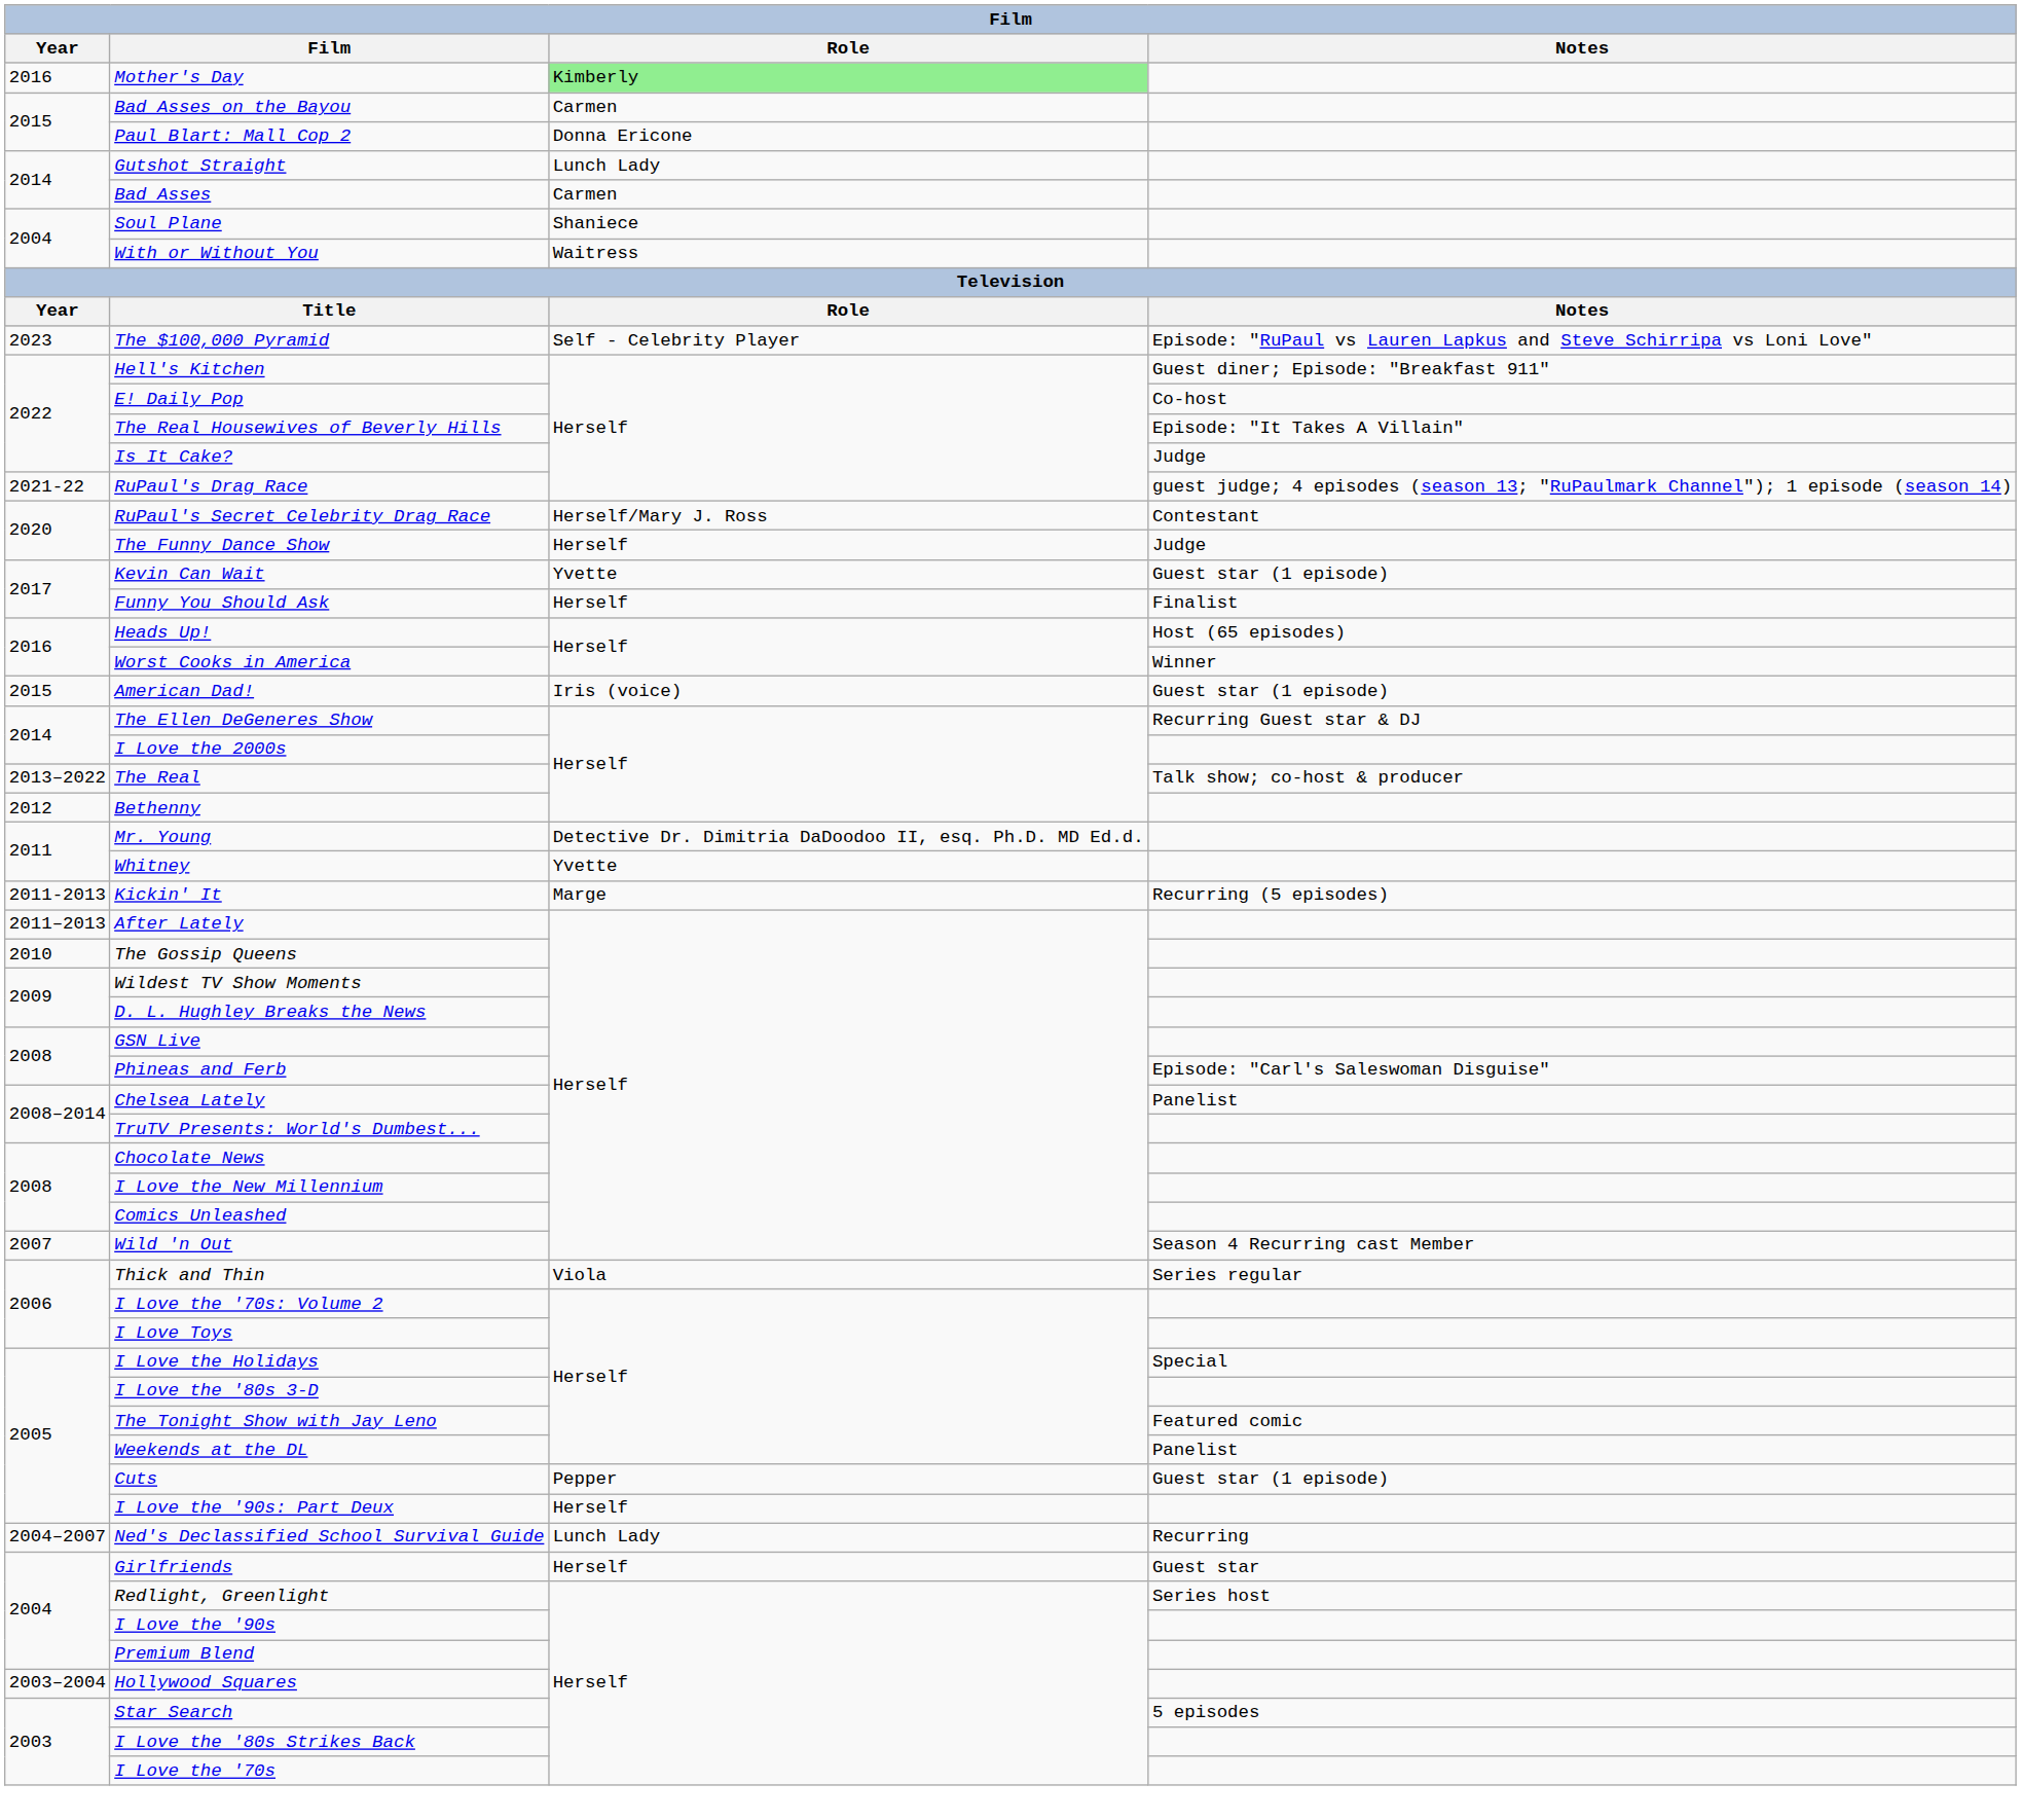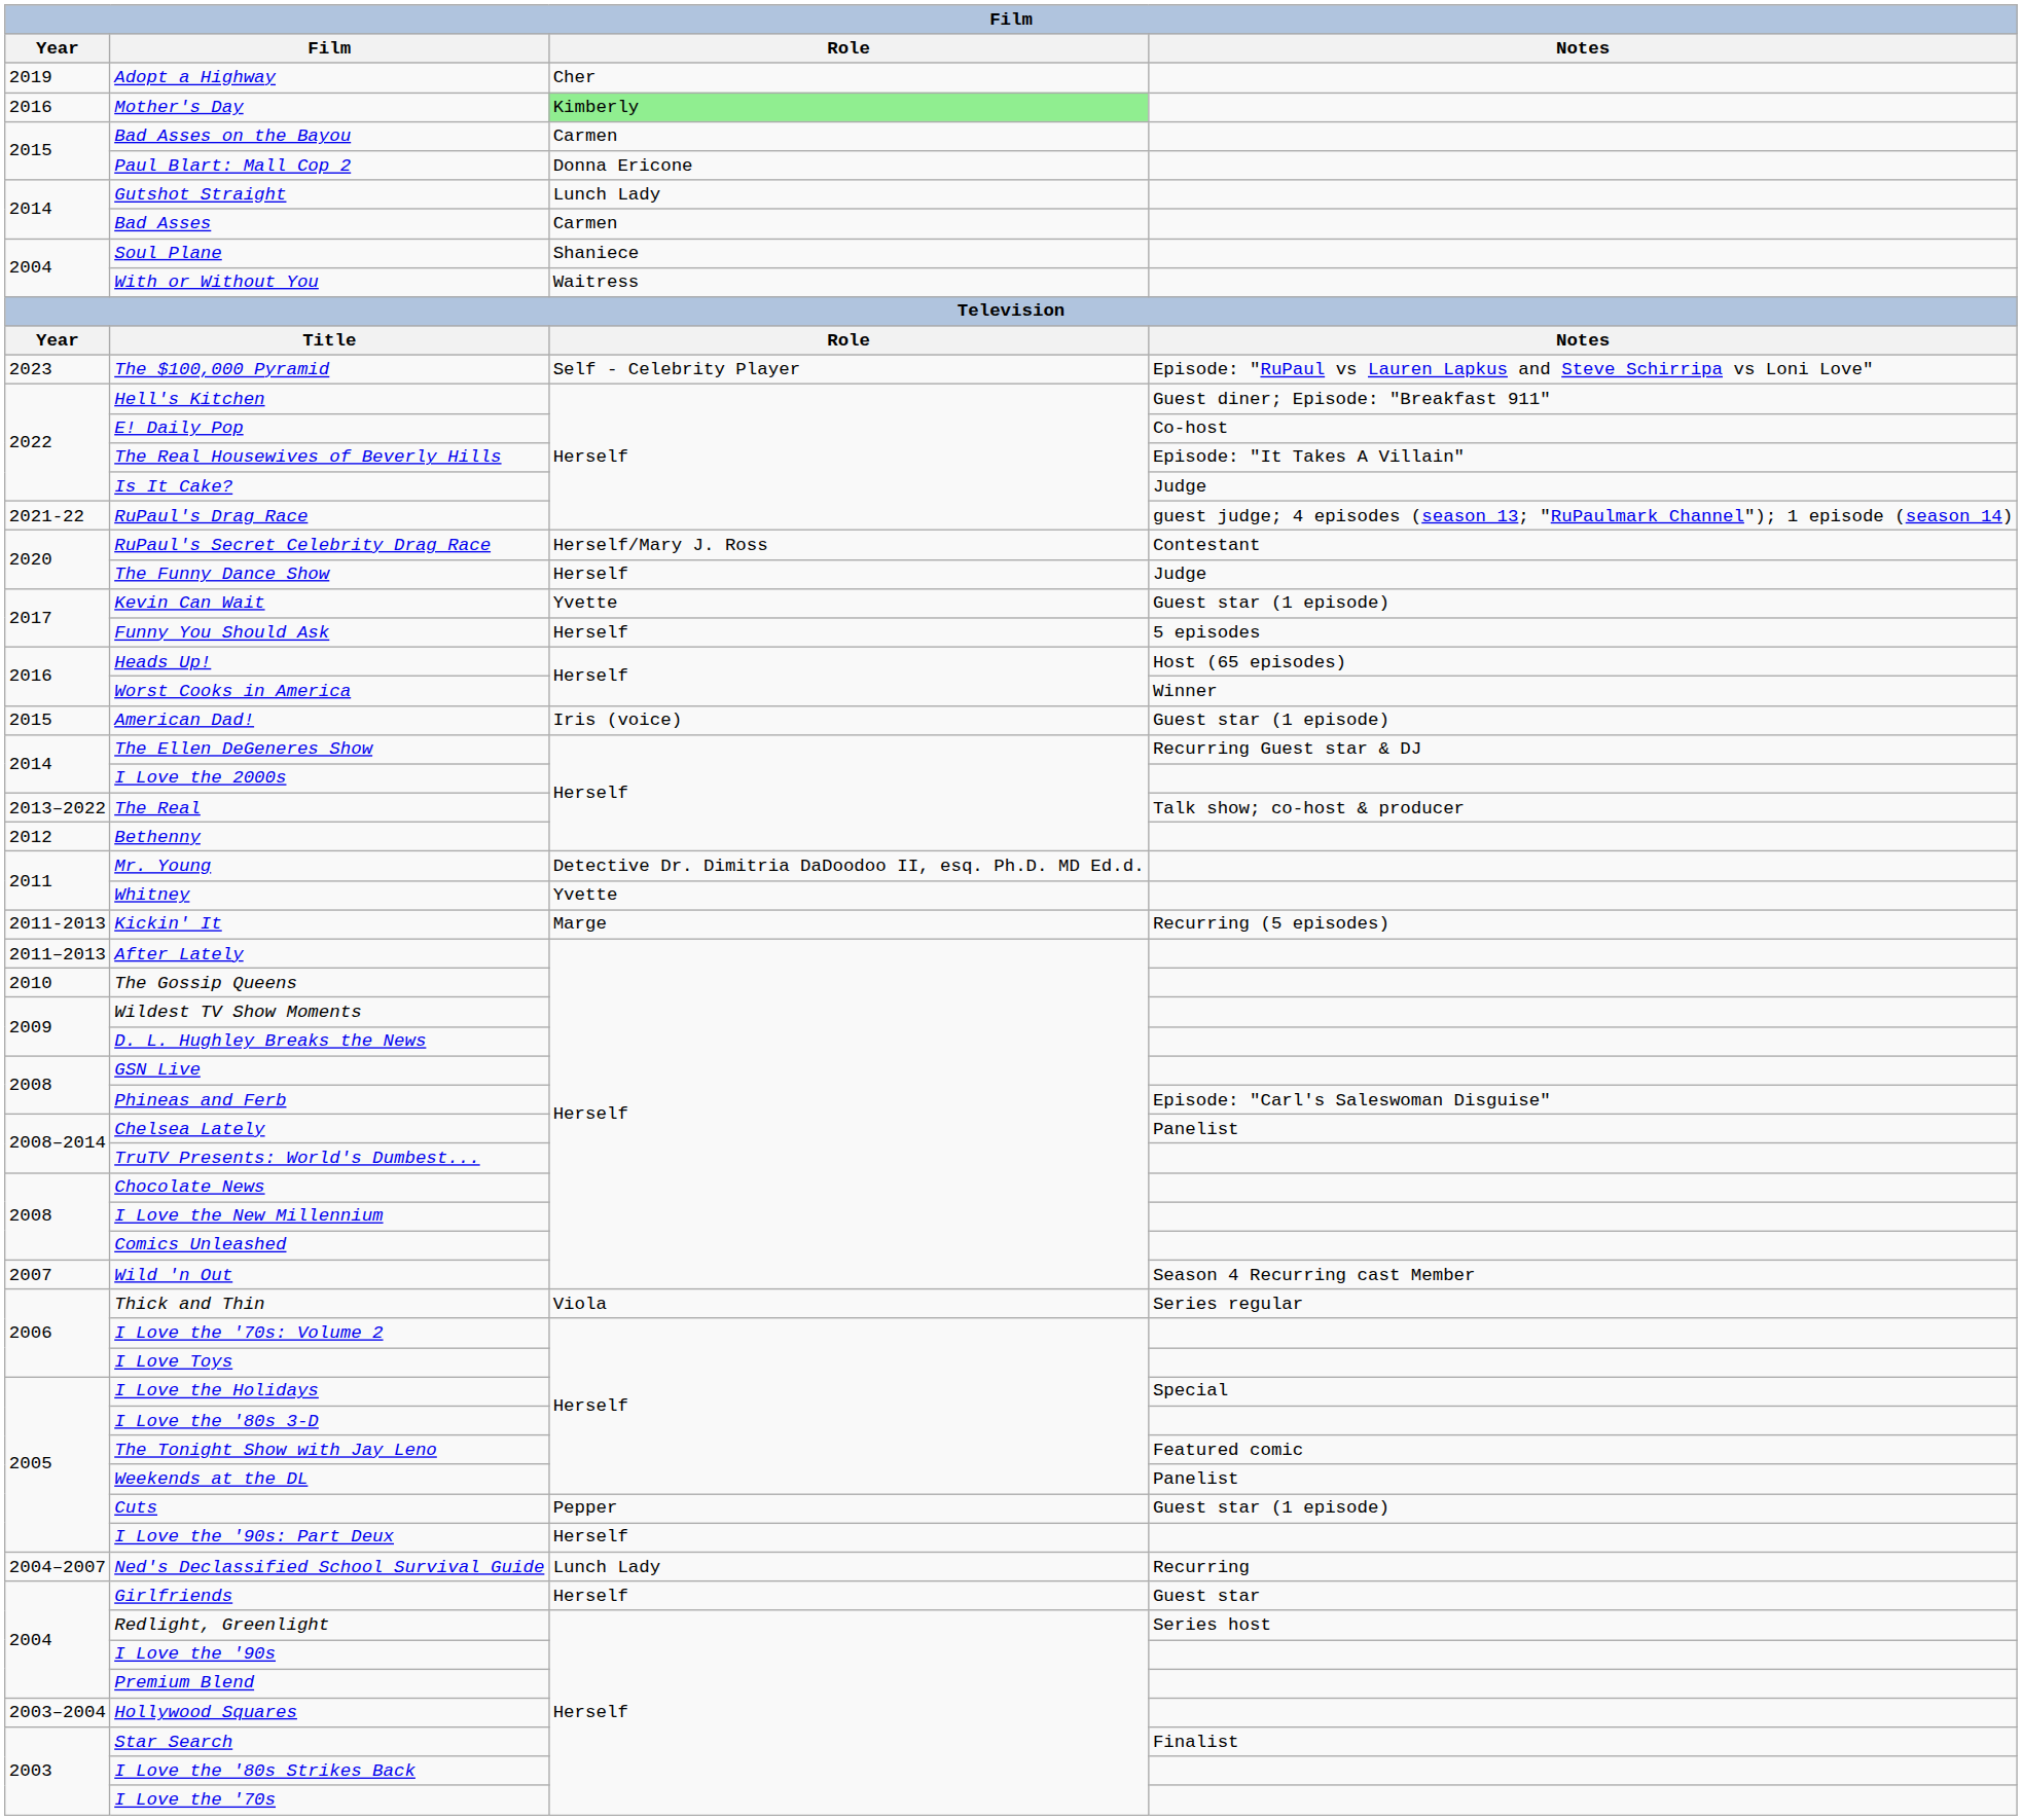 <table class="wikitable">
 <tr style="background:#ccc; text-align:center;">
 <th colspan="4" style="background: LightSteelBlue;">Film</th>
 </tr>
 <tr style="background:#ccc; text-align:center;">
 <th>Year</th>
 <th>Film</th>
 <th>Role</th>
 <th>Notes</th>
+</tr>
+<tr>
+<td>2019</td>
+<td><em><a href='#'>Adopt a Highway</a></em></td>
+<td>Cher</td>
+<td rowspan=1></td>
 </tr>
 <tr>
 <td>2016</td>
 <td><em><a href='#'>Mother's Day</a></em></td>
 <td style="background: lightgreen;">Kimberly</td>
 <td rowspan=1></td>
 </tr>
 <tr>
 <td rowspan=2>2015</td>
 <td><em><a href='#'>Bad Asses on the Bayou</a></em></td>
 <td>Carmen</td>
 <td rowspan=1></td>
 </tr>
 <tr>
 <td><em><a href='#'>Paul Blart: Mall Cop 2</a></em></td>
 <td>Donna Ericone</td>
 <td rowspan=1></td>
 </tr>
 <tr>
 <td rowspan=2>2014</td>
 <td><em><a href='#'>Gutshot Straight</a></em></td>
 <td>Lunch Lady</td>
 <td rowspan=1></td>
 </tr>
 <tr>
 <td><em><a href='#'>Bad Asses</a></em></td>
 <td>Carmen</td>
 <td rowspan=1></td>
 </tr>
 <tr>
 <td rowspan=2>2004</td>
 <td><em><a href='#'>Soul Plane</a></em></td>
 <td>Shaniece</td>
 <td rowspan=1></td>
 </tr>
 <tr>
 <td><em><a href='#'>With or Without You</a></em></td>
 <td>Waitress</td>
 <td rowspan=1></td>
 </tr>
 <tr style="background:#ccc; text-align:center;">
 <th colspan="4" style="background: LightSteelBlue;">Television</th>
 </tr>
 <tr style="background:#ccc; text-align:center;">
 <th>Year</th>
 <th>Title</th>
 <th>Role</th>
 <th>Notes</th>
 </tr>
 <tr>
 <td>2023</td>
 <td><em><a href='#'>The $100,000 Pyramid</a></em></td>
 <td>Self - Celebrity Player</td>
 <td>Episode: "<a href='#'>RuPaul</a> vs <a href='#'>Lauren Lapkus</a> and <a href='#'>Steve Schirripa</a> vs Loni Love"</td>
 </tr>
 <tr>
 <td rowspan=4>2022</td>
 <td><em><a href='#'>Hell's Kitchen</a></em></td>
 <td rowspan=5>Herself</td>
 <td>Guest diner; Episode: "Breakfast 911"</td>
 </tr>
 <tr>
 <td><em><a href='#'>E! Daily Pop</a></em></td>
 <td>Co-host</td>
 </tr>
 <tr>
 <td><em><a href='#'>The Real Housewives of Beverly Hills</a></em></td>
 <td>Episode: "It Takes A Villain"</td>
 </tr>
 <tr>
 <td><em><a href='#'>Is It Cake?</a></em></td>
 <td>Judge</td>
 </tr>
 <tr>
 <td>2021-22</td>
 <td><em><a href='#'>RuPaul's Drag Race</a></em></td>
 <td>guest judge; 4 episodes (<a href='#'>season 13</a>; "<a href='#'>RuPaulmark Channel</a>"); 1 episode (<a href='#'>season 14</a>)</td>
 </tr>
 <tr>
 <td rowspan="2">2020</td>
 <td><em><a href='#'>RuPaul's Secret Celebrity Drag Race</a></em></td>
 <td>Herself/Mary J. Ross</td>
 <td>Contestant</td>
 </tr>
 <tr>
 <td><em><a href='#'>The Funny Dance Show</a></em></td>
 <td>Herself</td>
 <td>Judge</td>
 </tr>
 <tr>
 <td rowspan=2>2017</td>
 <td><em><a href='#'>Kevin Can Wait</a></em></td>
 <td>Yvette</td>
 <td>Guest star (1 episode)</td>
 </tr>
 <tr>
 <td><em><a href='#'>Funny You Should Ask</a></em></td>
 <td>Herself</td>
-<td>Finalist</td>
+<td>5 episodes</td>
 </tr>
 <tr>
 <td rowspan=2>2016</td>
 <td><em><a href='#'>Heads Up!</a></em></td>
 <td rowspan=2>Herself</td>
 <td>Host (65 episodes)</td>
 </tr>
 <tr>
 <td><em><a href='#'>Worst Cooks in America</a></em></td>
 <td>Winner</td>
 </tr>
 <tr>
 <td>2015</td>
 <td><em><a href='#'>American Dad!</a></em></td>
 <td>Iris (voice)</td>
 <td>Guest star (1 episode)</td>
 </tr>
 <tr>
 <td rowspan=2>2014</td>
 <td><em><a href='#'>The Ellen DeGeneres Show</a></em></td>
 <td rowspan=4>Herself</td>
 <td>Recurring Guest star & DJ</td>
 </tr>
 <tr>
 <td><em><a href='#'>I Love the 2000s</a></em></td>
 <td></td>
 </tr>
 <tr>
 <td>2013–2022</td>
 <td><em><a href='#'>The Real</a></em></td>
 <td>Talk show; co-host & producer</td>
 </tr>
 <tr>
 <td>2012</td>
 <td><em><a href='#'>Bethenny</a></em></td>
 <td></td>
 </tr>
 <tr>
 <td rowspan="2">2011</td>
 <td><em><a href='#'>Mr. Young</a></em></td>
 <td>Detective Dr. Dimitria DaDoodoo II, esq. Ph.D. MD Ed.d.</td>
 <td></td>
 </tr>
 <tr>
 <td><em><a href='#'>Whitney</a></em></td>
 <td>Yvette</td>
 <td></td>
 </tr>
 <tr>
 <td>2011-2013</td>
 <td><em><a href='#'>Kickin' It</a></em></td>
 <td>Marge</td>
 <td>Recurring (5 episodes)</td>
 </tr>
 <tr>
 <td>2011–2013</td>
 <td><em><a href='#'>After Lately</a></em></td>
 <td rowspan=12>Herself</td>
 <td></td>
 </tr>
 <tr>
 <td>2010</td>
 <td><em>The Gossip Queens</em></td>
 <td></td>
 </tr>
 <tr>
 <td rowspan=2>2009</td>
 <td><em>Wildest TV Show Moments</em></td>
 <td></td>
 </tr>
 <tr>
 <td><em><a href='#'>D. L. Hughley Breaks the News</a></em></td>
 <td></td>
 </tr>
 <tr>
 <td rowspan="2">2008</td>
 <td><em><a href='#'>GSN Live</a></em></td>
 <td></td>
 </tr>
 <tr>
 <td><em><a href='#'>Phineas and Ferb</a></em></td>
 <td>Episode: "Carl's Saleswoman Disguise"</td>
 </tr>
 <tr>
 <td rowspan=2>2008–2014</td>
 <td><em><a href='#'>Chelsea Lately</a></em></td>
 <td>Panelist</td>
 </tr>
 <tr>
 <td><em><a href='#'>TruTV Presents: World's Dumbest...</a></em></td>
 <td></td>
 </tr>
 <tr>
 <td rowspan=3>2008</td>
 <td><em><a href='#'>Chocolate News</a></em></td>
 <td></td>
 </tr>
 <tr>
 <td><em><a href='#'>I Love the New Millennium</a></em></td>
 <td></td>
 </tr>
 <tr>
 <td><em><a href='#'>Comics Unleashed</a></em></td>
 <td></td>
 </tr>
 <tr>
 <td>2007</td>
 <td><em><a href='#'>Wild 'n Out</a></em></td>
 <td>Season 4 Recurring cast Member</td>
 </tr>
 <tr>
 <td rowspan=3>2006</td>
 <td><em>Thick and Thin</em></td>
 <td>Viola</td>
 <td>Series regular</td>
 </tr>
 <tr>
 <td><em><a href='#'>I Love the '70s: Volume 2</a></em></td>
 <td rowspan=6>Herself</td>
 <td></td>
 </tr>
 <tr>
 <td><em><a href='#'>I Love Toys</a></em></td>
 <td></td>
 </tr>
 <tr>
 <td rowspan=6>2005</td>
 <td><em><a href='#'>I Love the Holidays</a></em></td>
 <td>Special</td>
 </tr>
 <tr>
 <td><em><a href='#'>I Love the '80s 3-D</a></em></td>
 <td></td>
 </tr>
 <tr>
 <td><em><a href='#'>The Tonight Show with Jay Leno</a></em></td>
 <td>Featured comic</td>
 </tr>
 <tr>
 <td><em><a href='#'>Weekends at the DL</a></em></td>
 <td>Panelist</td>
 </tr>
 <tr>
 <td><em><a href='#'>Cuts</a></em></td>
 <td>Pepper</td>
 <td>Guest star (1 episode)</td>
 </tr>
 <tr>
 <td><em><a href='#'>I Love the '90s: Part Deux</a></em></td>
 <td>Herself</td>
 <td></td>
 </tr>
 <tr>
 <td>2004–2007</td>
 <td><em><a href='#'>Ned's Declassified School Survival Guide</a></em></td>
 <td>Lunch Lady</td>
 <td>Recurring</td>
 </tr>
 <tr>
 <td rowspan=4>2004</td>
 <td><em><a href='#'>Girlfriends</a></em></td>
 <td>Herself</td>
 <td>Guest star</td>
 </tr>
 <tr>
 <td><em>Redlight, Greenlight</em></td>
 <td rowspan=7>Herself</td>
 <td>Series host</td>
 </tr>
 <tr>
 <td><em><a href='#'>I Love the '90s</a></em></td>
 <td></td>
 </tr>
 <tr>
 <td><em><a href='#'>Premium Blend</a></em></td>
 <td></td>
 </tr>
 <tr>
 <td>2003–2004</td>
 <td><em><a href='#'>Hollywood Squares</a></em></td>
 <td></td>
 </tr>
 <tr>
 <td rowspan=3>2003</td>
 <td><em><a href='#'>Star Search</a></em></td>
-<td>5 episodes</td>
+<td>Finalist</td>
 </tr>
 <tr>
 <td><em><a href='#'>I Love the '80s Strikes Back</a></em></td>
 <td></td>
 </tr>
 <tr>
 <td><em><a href='#'>I Love the '70s</a></em></td>
 <td></td>
 </tr>
 </table>
